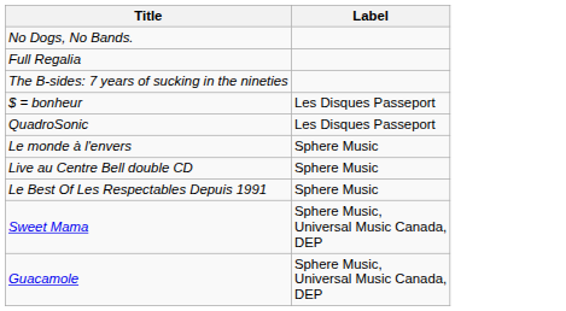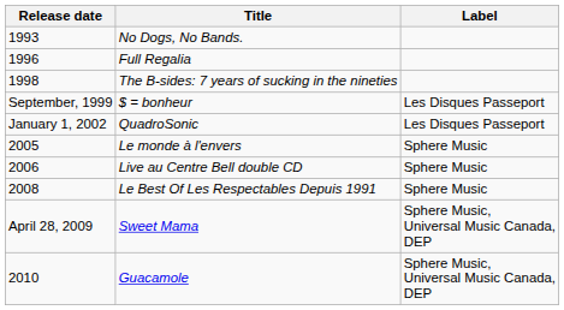 <table class="wikitable">
 <tr>
+<th>Release date</th>
 <th>Title</th>
 <th>Label</th>
 </tr>
 <tr>
+<td>1993</td>
 <td><em>No Dogs, No Bands.</em></td>
 <td></td>
 </tr>
 <tr>
+<td>1996</td>
 <td><em>Full Regalia</em></td>
 <td></td>
 </tr>
 <tr>
+<td>1998</td>
 <td><em>The B-sides: 7 years of sucking in the nineties</em></td>
 <td></td>
 </tr>
 <tr>
+<td>September, 1999</td>
 <td><em>$ = bonheur</em></td>
 <td>Les Disques Passeport</td>
 </tr>
 <tr>
+<td>January 1, 2002</td>
 <td><em>QuadroSonic</em></td>
 <td>Les Disques Passeport</td>
 </tr>
 <tr>
+<td>2005</td>
 <td><em>Le monde à l'envers</em></td>
 <td>Sphere Music</td>
 </tr>
 <tr>
+<td>2006</td>
 <td><em>Live au Centre Bell double CD</em></td>
 <td>Sphere Music</td>
 </tr>
 <tr>
+<td>2008</td>
 <td><em>Le Best Of Les Respectables Depuis 1991</em></td>
 <td>Sphere Music</td>
 </tr>
 <tr>
+<td>April 28, 2009</td>
 <td><em><a href='#'>Sweet Mama</a></em></td>
 <td>Sphere Music,<br>Universal Music Canada, <br>DEP</td>
 </tr>
 <tr>
+<td>2010</td>
 <td><em><a href='#'>Guacamole</a></em></td>
 <td>Sphere Music,<br>Universal Music Canada, <br>DEP</td>
 </tr>
 </table>
